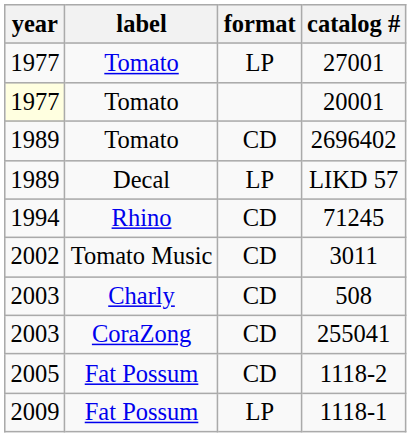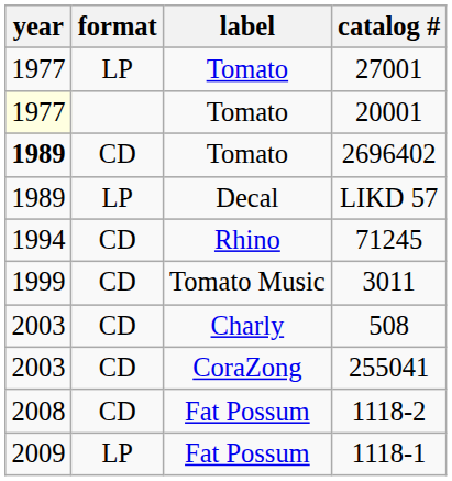 <table class="wikitable" style="text-align:center">
 <tr>
 <th>year</th>
+<th>format</th>
 <th>label</th>
-<th>format</th>
 <th>catalog #</th>
 </tr>
 <tr>
 <td>1977</td>
+<td>LP</td>
 <td><a href='#'>Tomato</a></td>
-<td>LP</td>
 <td>27001</td>
 </tr>
 <tr>
 <td style="background: lightyellow;">1977</td>
+<td></td>
 <td>Tomato</td>
-<td></td>
 <td>20001</td>
 </tr>
 <tr>
-<td>1989</td>
+<td><strong>1989</strong></td>
+<td>CD</td>
 <td>Tomato</td>
-<td>CD</td>
 <td>2696402</td>
 </tr>
 <tr>
 <td>1989</td>
+<td>LP</td>
 <td>Decal</td>
-<td>LP</td>
 <td>LIKD 57</td>
 </tr>
 <tr>
 <td>1994</td>
+<td>CD</td>
 <td><a href='#'>Rhino</a></td>
-<td>CD</td>
 <td>71245</td>
 </tr>
 <tr>
-<td>2002</td>
+<td>1999</td>
+<td>CD</td>
 <td>Tomato Music</td>
-<td>CD</td>
 <td>3011</td>
 </tr>
 <tr>
 <td>2003</td>
+<td>CD</td>
 <td><a href='#'>Charly</a></td>
-<td>CD</td>
 <td>508</td>
 </tr>
 <tr>
 <td>2003</td>
+<td>CD</td>
 <td><a href='#'>CoraZong</a></td>
-<td>CD</td>
 <td>255041</td>
 </tr>
 <tr>
-<td>2005</td>
+<td>2008</td>
+<td>CD</td>
 <td><a href='#'>Fat Possum</a></td>
-<td>CD</td>
 <td>1118-2</td>
 </tr>
 <tr>
 <td>2009</td>
+<td>LP</td>
 <td><a href='#'>Fat Possum</a></td>
-<td>LP</td>
 <td>1118-1</td>
 </tr>
 </table>
